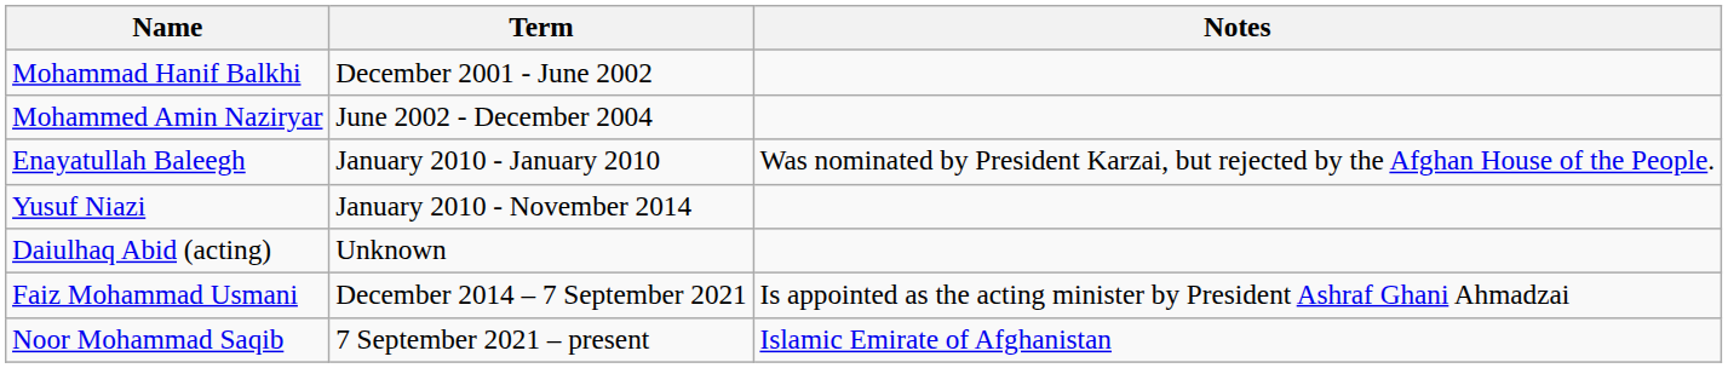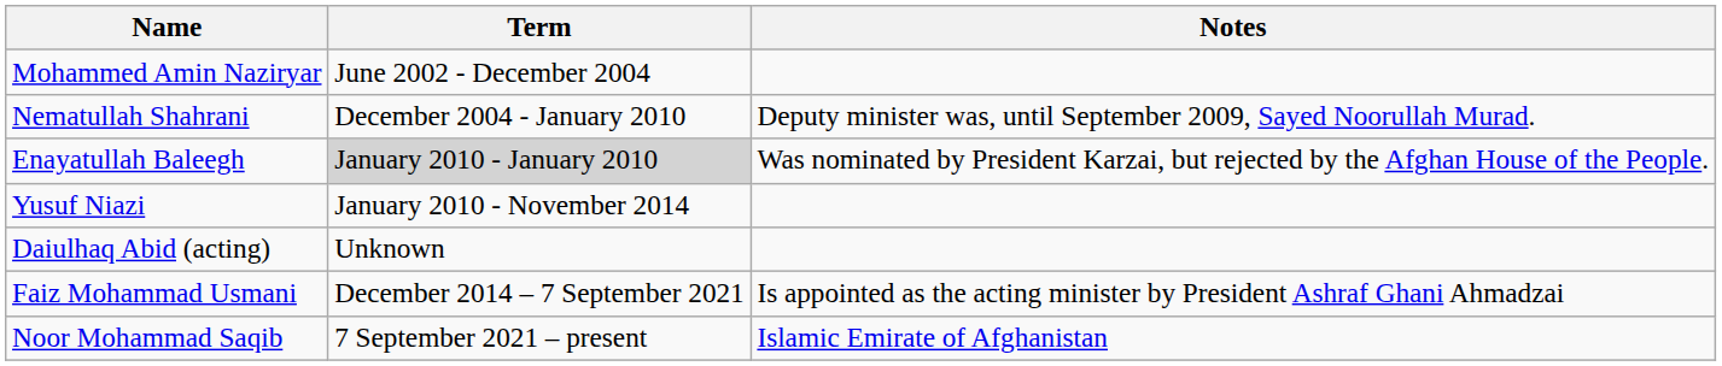 <table class="wikitable">
 <tr>
 <th>Name</th>
 <th>Term</th>
 <th>Notes</th>
 </tr>
 <tr>
-<td><a href='#'>Mohammad Hanif Balkhi</a></td>
-<td>December 2001 - June 2002</td>
-<td></td>
-</tr>
-<tr>
 <td><a href='#'>Mohammed Amin Naziryar</a></td>
 <td>June 2002 - December 2004</td>
 <td></td>
 </tr>
 <tr>
+<td><a href='#'>Nematullah Shahrani</a></td>
+<td>December 2004 - January 2010</td>
+<td>Deputy minister was, until September 2009, <a href='#'>Sayed Noorullah Murad</a>.</td>
+</tr>
+<tr>
 <td><a href='#'>Enayatullah Baleegh</a></td>
-<td>January 2010 - January 2010</td>
+<td style="background: lightgrey;">January 2010 - January 2010</td>
 <td>Was nominated by President Karzai, but rejected by the <a href='#'>Afghan House of the People</a>.</td>
 </tr>
 <tr>
 <td><a href='#'>Yusuf Niazi</a></td>
 <td>January 2010 - November 2014</td>
 </tr>
 <tr>
 <td><a href='#'>Daiulhaq Abid</a> (acting)</td>
 <td>Unknown</td>
 <td></td>
 </tr>
 <tr>
 <td><a href='#'>Faiz Mohammad Usmani</a></td>
 <td>December 2014 – 7 September 2021</td>
 <td>Is appointed as the acting minister by President <a href='#'>Ashraf Ghani</a> Ahmadzai</td>
 </tr>
 <tr>
 <td><a href='#'>Noor Mohammad Saqib</a></td>
 <td>7 September 2021 – present</td>
 <td><a href='#'>Islamic Emirate of Afghanistan</a></td>
 </tr>
 </table>
